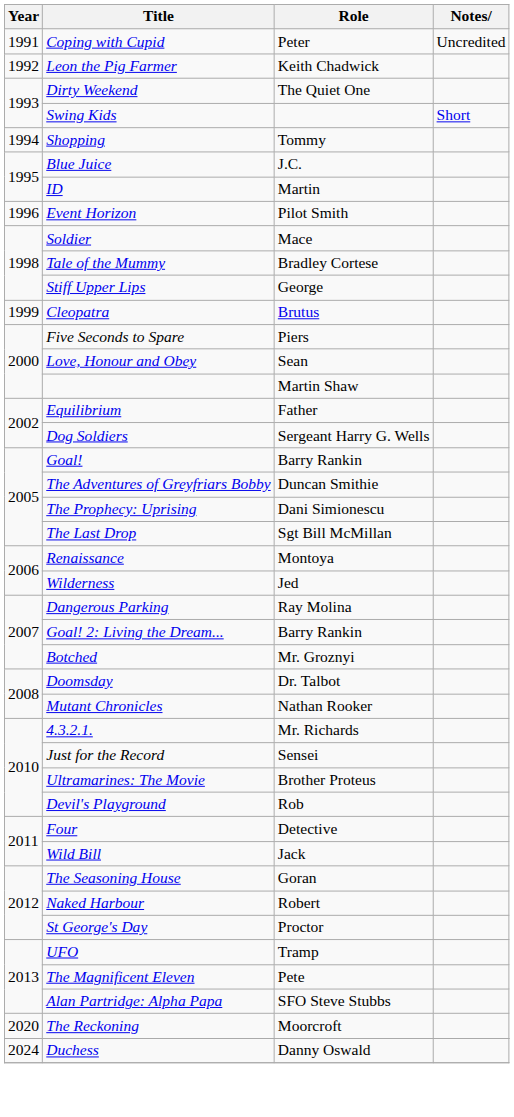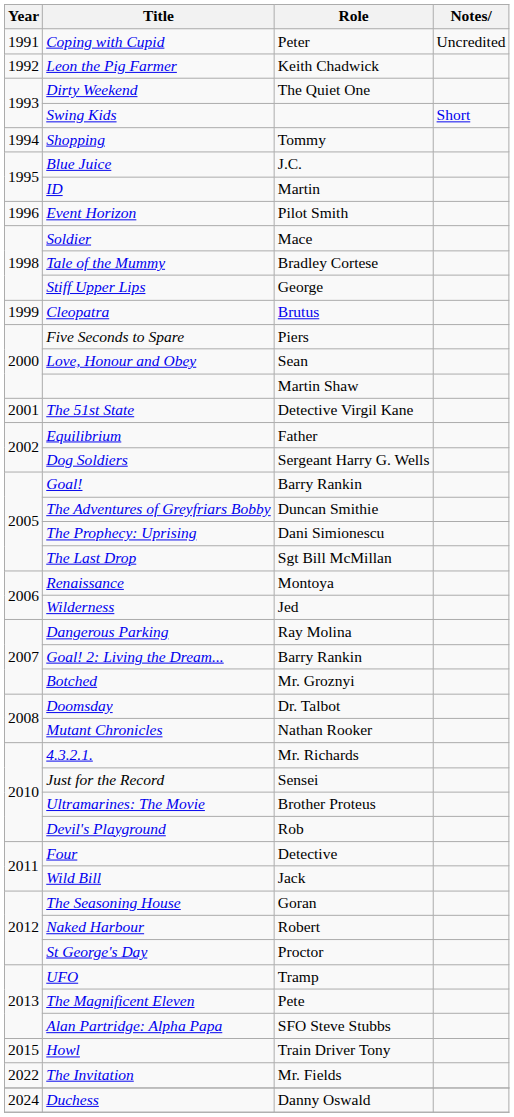 <table class="wikitable plainrowheaders sortable" style="width:50;">
 <tr>
 <th>Year</th>
 <th>Title</th>
 <th>Role</th>
 <th>Notes/</th>
 </tr>
 <tr>
 <td scope="row">1991</td>
 <td scope="row"><em><a href='#'>Coping with Cupid</a></em></td>
 <td scope="row">Peter</td>
 <td scope="row">Uncredited</td>
 </tr>
 <tr>
 <td scope="row">1992</td>
 <td><em><a href='#'>Leon the Pig Farmer</a></em></td>
 <td scope="row">Keith Chadwick</td>
 <td scope="row"></td>
 </tr>
 <tr>
 <td scope="row" rowspan="2">1993</td>
 <td scope="row"><em><a href='#'>Dirty Weekend</a></em></td>
 <td scope="row">The Quiet One</td>
 <td scope="row"></td>
 </tr>
 <tr>
 <td scope="row"><em><a href='#'>Swing Kids</a></em></td>
 <td scope="row"></td>
 <td scope="row"><a href='#'>Short</a></td>
 </tr>
 <tr>
 <td scope="row">1994</td>
 <td scope="row"><em><a href='#'>Shopping</a></em></td>
 <td scope="row">Tommy</td>
 <td scope="row"></td>
 </tr>
 <tr>
 <td scope="row" rowspan="2">1995</td>
 <td scope="row"><em><a href='#'>Blue Juice</a></em></td>
 <td scope="row">J.C.</td>
 <td scope="row"></td>
 </tr>
 <tr>
 <td scope="row"><em><a href='#'>ID</a></em></td>
 <td scope="row">Martin</td>
 <td scope="row"></td>
 </tr>
 <tr>
 <td scope="row">1996</td>
 <td scope="row"><em><a href='#'>Event Horizon</a></em></td>
 <td scope="row">Pilot Smith</td>
 <td scope="row"></td>
 </tr>
 <tr>
 <td scope="row" rowspan="3">1998</td>
 <td scope="row"><em><a href='#'>Soldier</a></em></td>
 <td scope="row">Mace</td>
 <td scope="row"></td>
 </tr>
 <tr>
 <td scope="row"><em><a href='#'>Tale of the Mummy</a></em></td>
 <td scope="row">Bradley Cortese</td>
 <td scope="row"></td>
 </tr>
 <tr>
 <td scope="row"><em><a href='#'>Stiff Upper Lips</a></em></td>
 <td scope="row">George</td>
 <td scope="row"></td>
 </tr>
 <tr>
 <td scope="row">1999</td>
 <td scope="row"><em><a href='#'>Cleopatra</a></em></td>
 <td scope="row"><a href='#'>Brutus</a></td>
 <td scope="row"></td>
 </tr>
 <tr>
 <td scope="row"  rowspan="3">2000</td>
 <td scope="row"><em>Five Seconds to Spare</em></td>
 <td scope="row">Piers</td>
 <td scope="row"></td>
 </tr>
 <tr>
 <td scope="row"><em><a href='#'>Love, Honour and Obey</a></em></td>
 <td scope="row">Sean</td>
 <td scope="row"></td>
 </tr>
 <tr>
 <td scope="row"><em></em></td>
 <td scope="row">Martin Shaw</td>
+<td scope="row"></td>
+</tr>
+<tr>
+<td scope="row">2001</td>
+<td scope="row"><em><a href='#'>The 51st State</a></em></td>
+<td scope="row">Detective Virgil Kane</td>
 <td scope="row"></td>
 </tr>
 <tr>
 <td scope="row" rowspan="2">2002</td>
 <td scope="row"><em><a href='#'>Equilibrium</a></em></td>
 <td scope="row">Father</td>
 <td scope="row"></td>
 </tr>
 <tr>
 <td scope="row"><em><a href='#'>Dog Soldiers</a></em></td>
 <td scope="row">Sergeant Harry G. Wells</td>
 <td scope="row"></td>
 </tr>
 <tr>
 <td scope="row" rowspan="4">2005</td>
 <td scope="row"><em><a href='#'>Goal!</a></em></td>
 <td scope="row">Barry Rankin</td>
 <td scope="row"></td>
 </tr>
 <tr>
 <td scope="row"><em><a href='#'>The Adventures of Greyfriars Bobby</a></em></td>
 <td scope="row">Duncan Smithie</td>
 <td scope="row"></td>
 </tr>
 <tr>
 <td scope="row"><em><a href='#'>The Prophecy: Uprising</a></em></td>
 <td scope="row">Dani Simionescu</td>
 <td scope="row"></td>
 </tr>
 <tr>
 <td scope="row"><em><a href='#'>The Last Drop</a></em></td>
 <td scope="row">Sgt Bill McMillan</td>
 <td scope="row"></td>
 </tr>
 <tr>
 <td scope="row" rowspan="2">2006</td>
 <td scope="row"><em><a href='#'>Renaissance</a></em></td>
 <td scope="row">Montoya</td>
 <td scope="row"></td>
 </tr>
 <tr>
 <td scope="row"><em><a href='#'>Wilderness</a></em></td>
 <td scope="row">Jed</td>
 <td scope="row"></td>
 </tr>
 <tr>
 <td scope="row" rowspan="3">2007</td>
 <td scope="row"><em><a href='#'>Dangerous Parking</a></em></td>
 <td scope="row">Ray Molina</td>
 <td scope="row"></td>
 </tr>
 <tr>
 <td scope="row"><em><a href='#'>Goal! 2: Living the Dream...</a></em></td>
 <td scope="row">Barry Rankin</td>
 <td scope="row"></td>
 </tr>
 <tr>
 <td scope="row"><em><a href='#'>Botched</a></em></td>
 <td scope="row">Mr. Groznyi</td>
 <td scope="row"></td>
 </tr>
 <tr>
 <td scope="row" rowspan="2">2008</td>
 <td scope="row"><em><a href='#'>Doomsday</a></em></td>
 <td scope="row">Dr. Talbot</td>
 <td scope="row"></td>
 </tr>
 <tr>
 <td scope="row"><em><a href='#'>Mutant Chronicles</a></em></td>
 <td scope="row">Nathan Rooker</td>
 <td scope="row"></td>
 </tr>
 <tr>
 <td scope="row" rowspan="4">2010</td>
 <td scope="row"><em><a href='#'>4.3.2.1.</a></em></td>
 <td scope="row">Mr. Richards</td>
 <td scope="row"></td>
 </tr>
 <tr>
 <td scope="row"><em>Just for the Record</em></td>
 <td scope="row">Sensei</td>
 <td scope="row"></td>
 </tr>
 <tr>
 <td scope="row"><em><a href='#'>Ultramarines: The Movie</a></em></td>
 <td scope="row">Brother Proteus</td>
 <td scope="row"></td>
 </tr>
 <tr>
 <td scope="row"><em><a href='#'>Devil's Playground</a></em></td>
 <td scope="row">Rob</td>
 <td scope="row"></td>
 </tr>
 <tr>
 <td scope="row" rowspan="2">2011</td>
 <td scope="row"><em><a href='#'>Four</a></em></td>
 <td scope="row">Detective</td>
 <td scope="row"></td>
 </tr>
 <tr>
 <td scope="row"><em><a href='#'>Wild Bill</a></em></td>
 <td scope="row">Jack</td>
 <td scope="row"></td>
 </tr>
 <tr>
 <td scope="row" rowspan="3">2012</td>
 <td scope="row"><em><a href='#'>The Seasoning House</a></em></td>
 <td scope="row">Goran</td>
 <td scope="row"></td>
 </tr>
 <tr>
 <td scope="row"><em><a href='#'>Naked Harbour</a></em></td>
 <td scope="row">Robert</td>
 <td scope="row"></td>
 </tr>
 <tr>
 <td scope="row"><em><a href='#'>St George's Day</a></em></td>
 <td scope="row">Proctor</td>
 <td scope="row"></td>
 </tr>
 <tr>
 <td scope="row" rowspan="3">2013</td>
 <td scope="row"><em><a href='#'>UFO</a></em></td>
 <td scope="row">Tramp</td>
 <td scope="row"></td>
 </tr>
 <tr>
 <td scope="row"><em><a href='#'>The Magnificent Eleven</a></em></td>
 <td scope="row">Pete</td>
 <td scope="row"></td>
 </tr>
 <tr>
 <td scope="row"><em><a href='#'>Alan Partridge: Alpha Papa</a></em></td>
 <td scope="row">SFO Steve Stubbs</td>
 <td scope="row"></td>
 </tr>
 <tr>
-<td scope="row">2020</td>
-<td scope="row"><em><a href='#'>The Reckoning</a></em></td>
-<td scope="row">Moorcroft</td>
+<td scope="row">2015</td>
+<td scope="row"><em><a href='#'>Howl</a></em></td>
+<td scope="row">Train Driver Tony</td>
+<td scope="row"></td>
+</tr>
+<tr>
+<td scope="row">2022</td>
+<td scope="row"><em><a href='#'>The Invitation</a></em></td>
+<td scope="row">Mr. Fields</td>
 <td scope="row"></td>
 </tr>
 <tr>
 </tr>
 <tr>
 <td scope="row">2024</td>
 <td scope="row"><em><a href='#'>Duchess</a></em></td>
 <td scope="row">Danny Oswald</td>
 <td scope="row"></td>
 </tr>
 <tr>
 </tr>
 </table>
